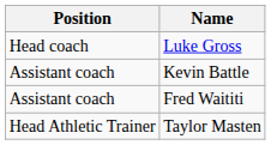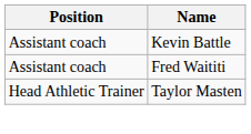 <table class="wikitable">
 <tr>
 <th>Position</th>
 <th>Name</th>
-</tr>
-<tr>
-<td>Head coach</td>
-<td> <a href='#'>Luke Gross</a></td>
 </tr>
 <tr>
 <td>Assistant coach</td>
 <td> Kevin Battle</td>
 </tr>
 <tr>
 <td>Assistant coach</td>
 <td> Fred Waititi</td>
 </tr>
 <tr>
 <td>Head Athletic Trainer</td>
 <td>Taylor Masten</td>
 </tr>
 </table>
